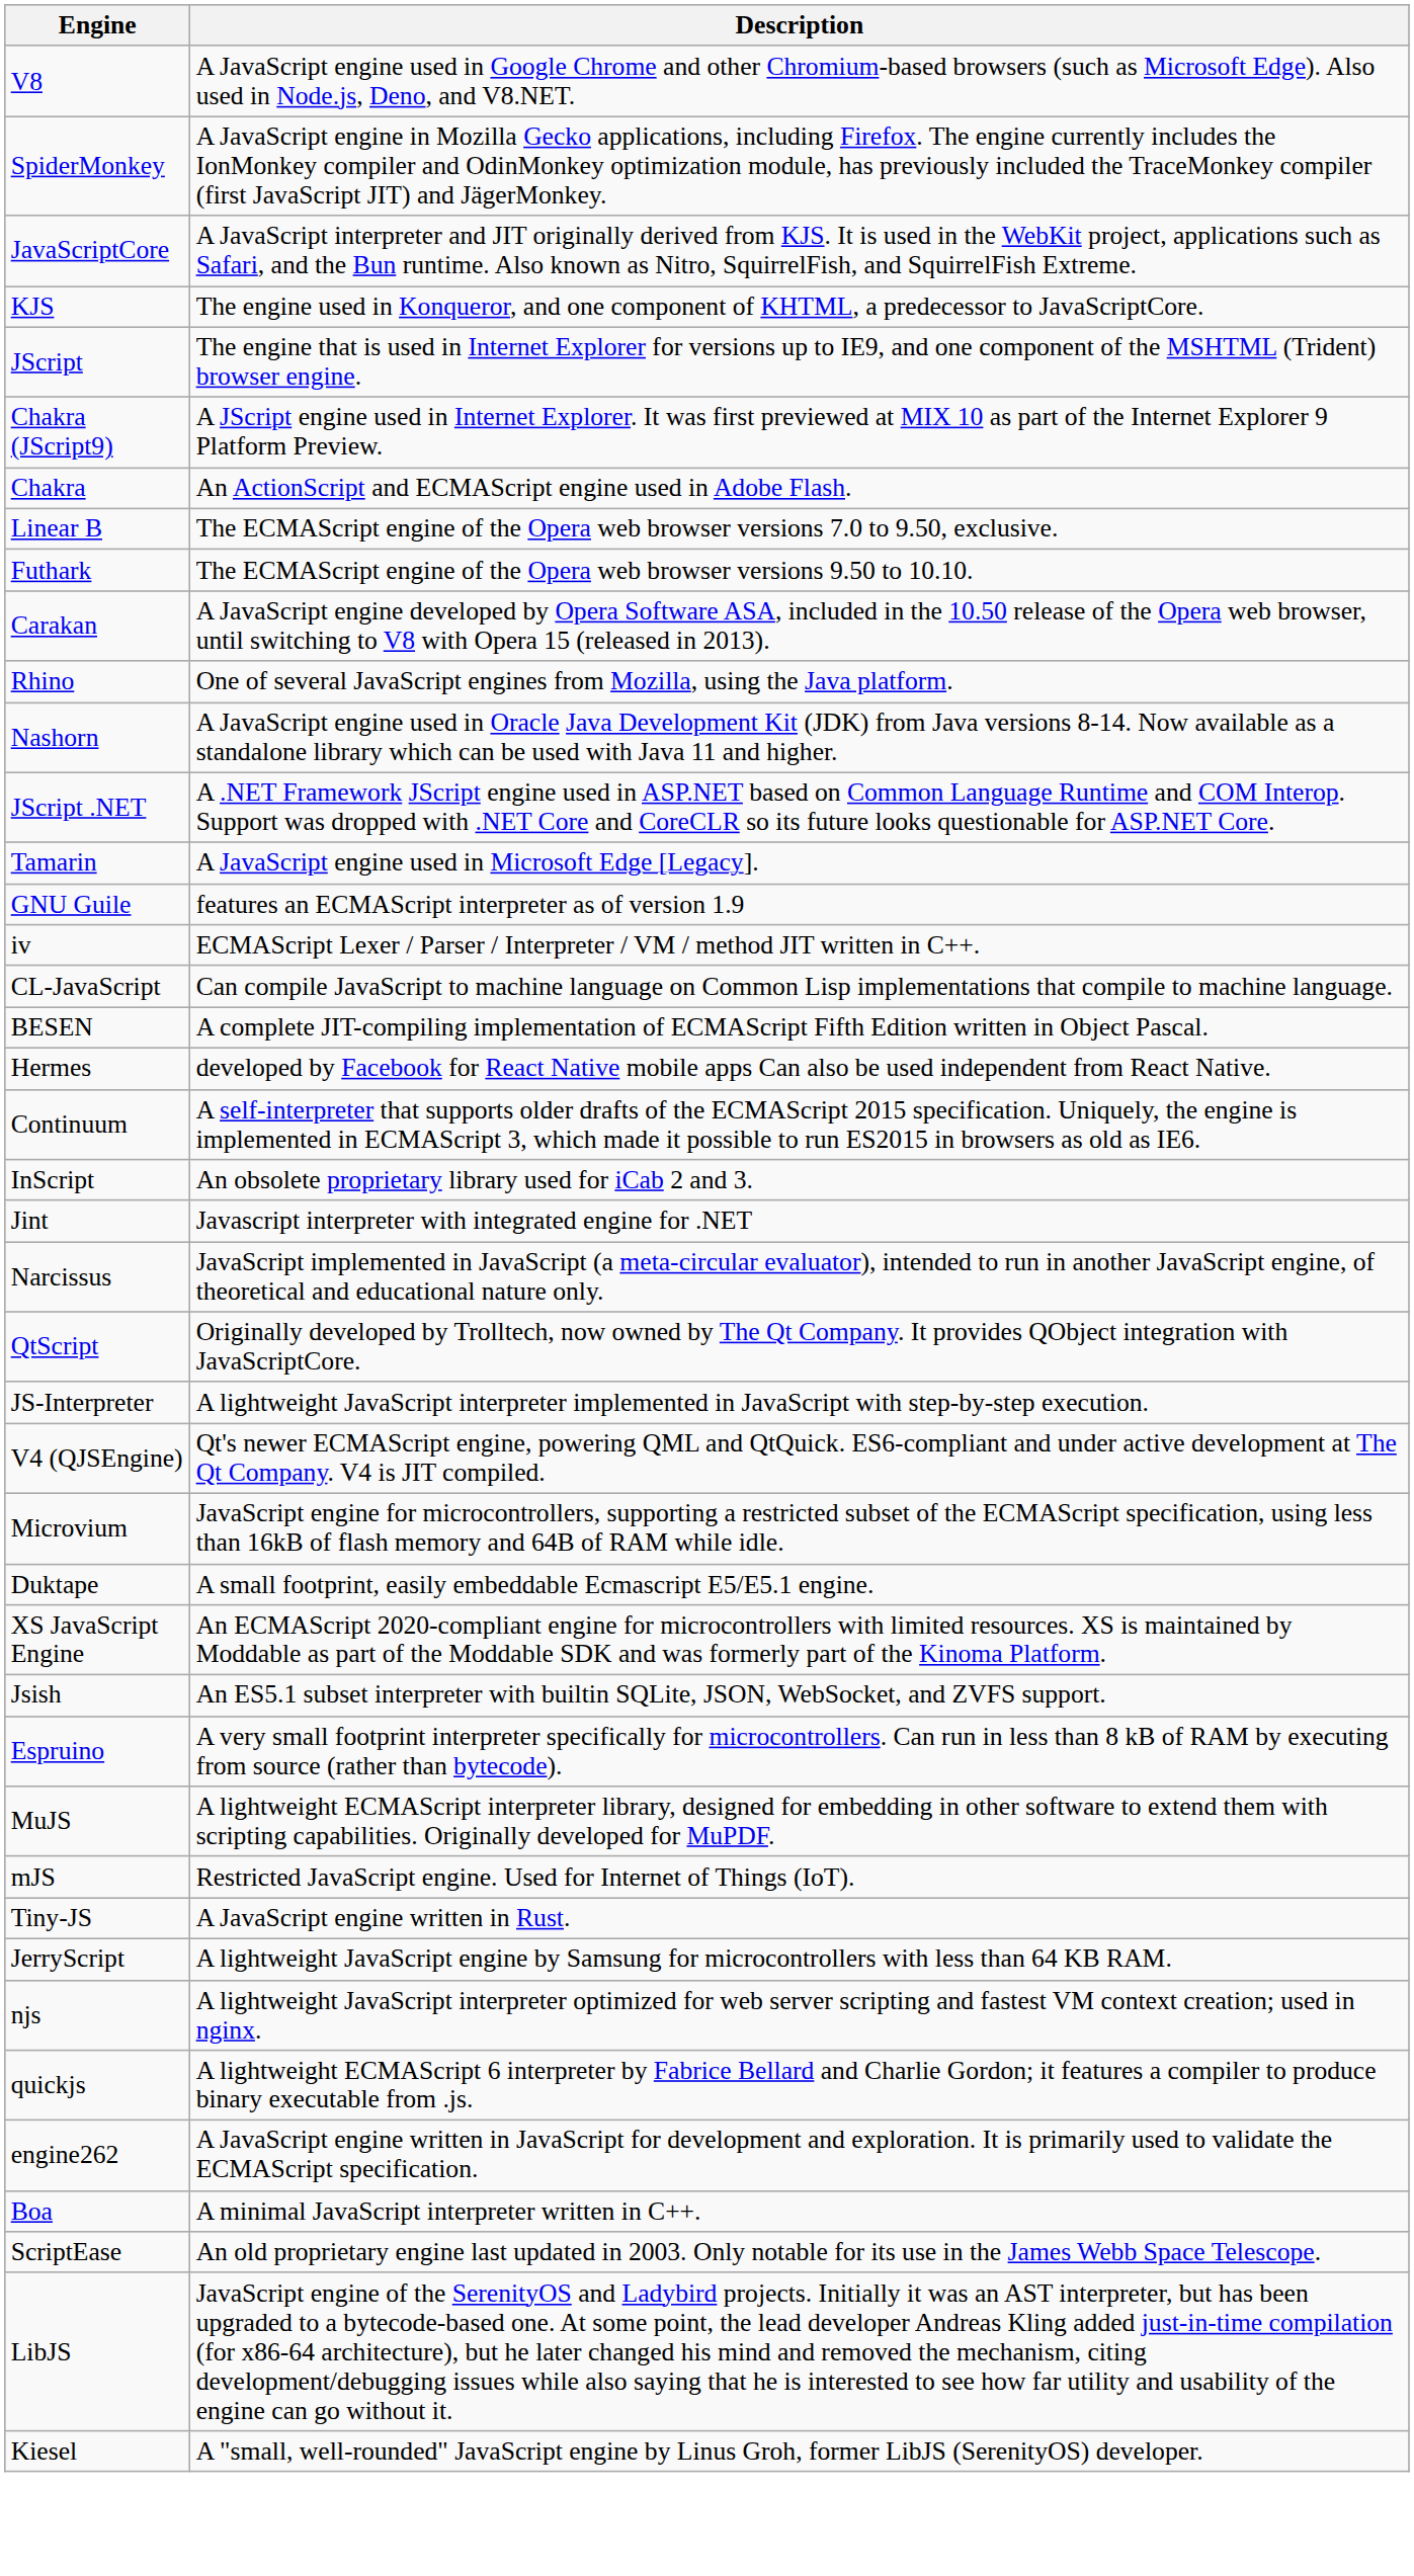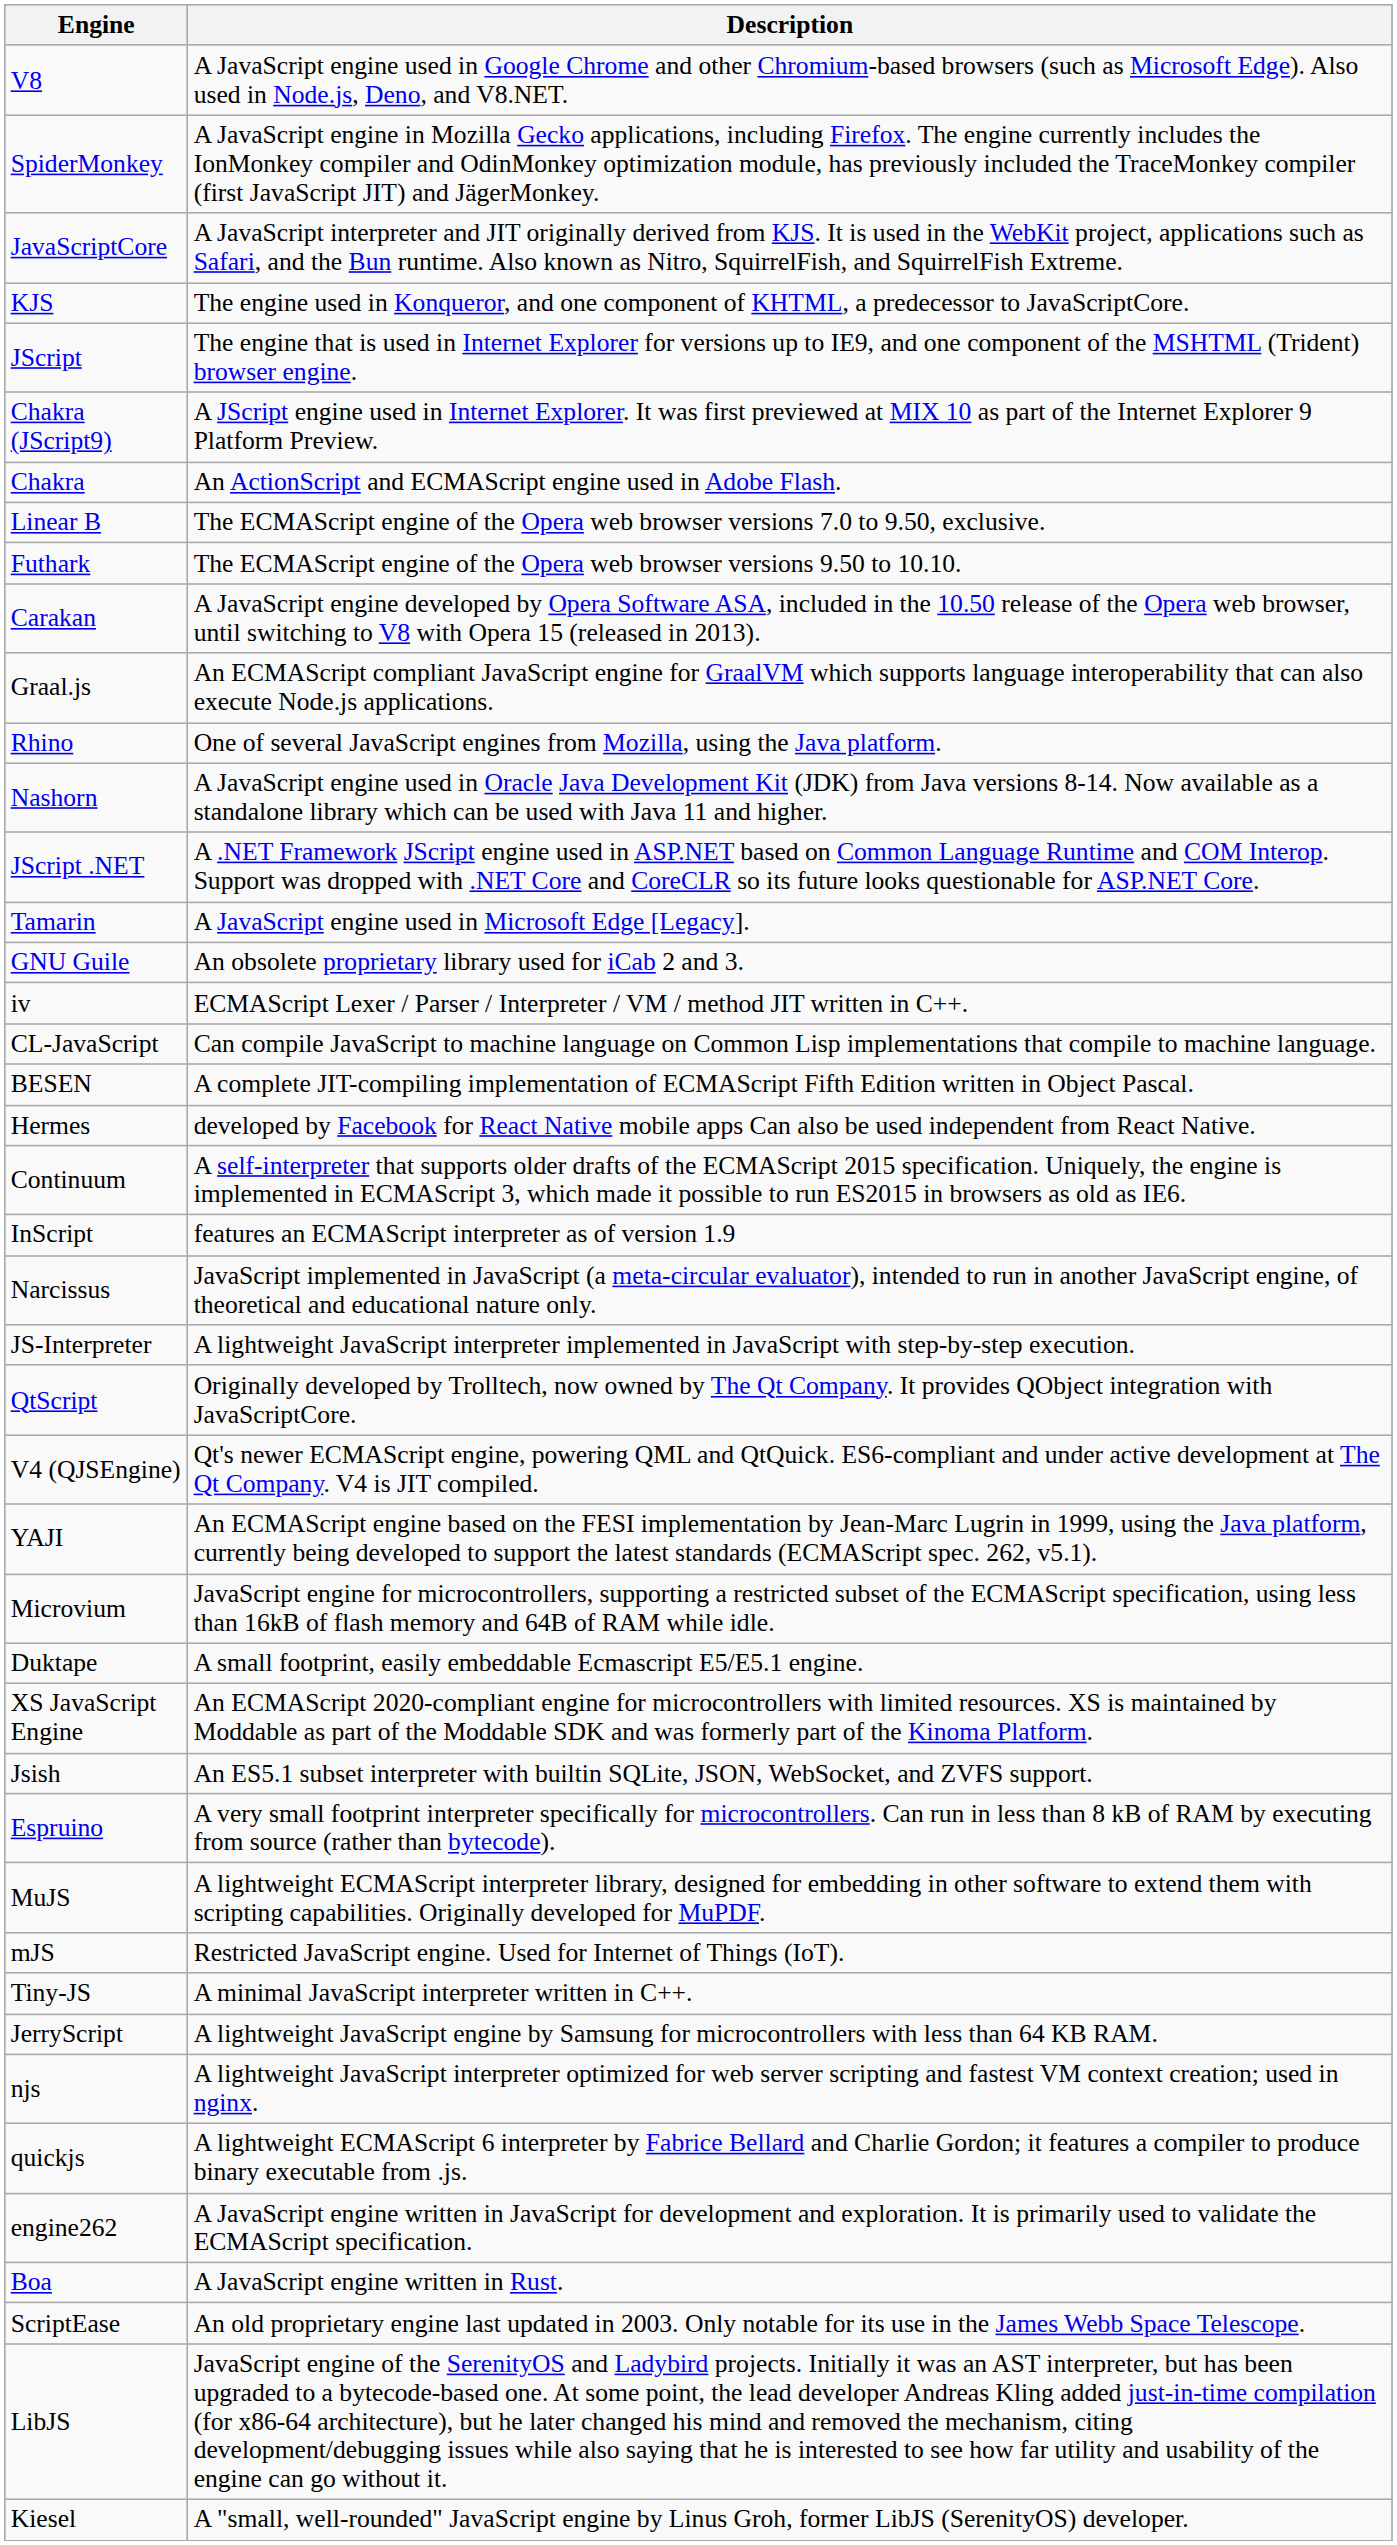 <table class="wikitable">
 <tr>
 <th>Engine</th>
 <th>Description</th>
 </tr>
 <tr>
 <td><a href='#'>V8</a></td>
 <td>A JavaScript engine used in <a href='#'>Google Chrome</a> and other <a href='#'>Chromium</a>-based browsers (such as <a href='#'>Microsoft Edge</a>). Also used in <a href='#'>Node.js</a>, <a href='#'>Deno</a>, and V8.NET.</td>
 </tr>
 <tr>
 <td><a href='#'>SpiderMonkey</a></td>
 <td>A JavaScript engine in Mozilla <a href='#'>Gecko</a> applications, including <a href='#'>Firefox</a>. The engine currently includes the IonMonkey compiler and OdinMonkey optimization module, has previously included the TraceMonkey compiler (first JavaScript JIT) and JägerMonkey.</td>
 </tr>
 <tr>
 <td><a href='#'>JavaScriptCore</a></td>
 <td>A JavaScript interpreter and JIT originally derived from <a href='#'>KJS</a>. It is used in the <a href='#'>WebKit</a> project,  applications such as <a href='#'>Safari</a>, and the <a href='#'>Bun</a> runtime. Also known as Nitro, SquirrelFish, and SquirrelFish Extreme.</td>
 </tr>
 <tr>
 <td><a href='#'>KJS</a></td>
 <td>The engine used in <a href='#'>Konqueror</a>, and one component of <a href='#'>KHTML</a>, a predecessor to JavaScriptCore.</td>
 </tr>
 <tr>
 <td><a href='#'>JScript</a></td>
 <td>The engine that is used in <a href='#'>Internet Explorer</a> for versions up to IE9, and one component of the <a href='#'>MSHTML</a> (Trident) <a href='#'>browser engine</a>.</td>
 </tr>
 <tr>
 <td><a href='#'>Chakra (JScript9)</a></td>
 <td>A <a href='#'>JScript</a> engine used in <a href='#'>Internet Explorer</a>. It was first previewed at <a href='#'>MIX 10</a> as part of the Internet Explorer 9 Platform Preview.</td>
 </tr>
 <tr>
 <td><a href='#'>Chakra</a></td>
 <td>An <a href='#'>ActionScript</a> and ECMAScript engine used in <a href='#'>Adobe Flash</a>.</td>
 </tr>
 <tr>
 <td><a href='#'>Linear B</a></td>
 <td>The ECMAScript engine of the <a href='#'>Opera</a> web browser versions 7.0 to 9.50, exclusive.</td>
 </tr>
 <tr>
 <td><a href='#'>Futhark</a></td>
 <td>The ECMAScript engine of the <a href='#'>Opera</a> web browser versions 9.50 to 10.10.</td>
 </tr>
 <tr>
 <td><a href='#'>Carakan</a></td>
 <td>A JavaScript engine developed by <a href='#'>Opera Software ASA</a>, included in the <a href='#'>10.50</a> release of the <a href='#'>Opera</a> web browser, until switching to <a href='#'>V8</a> with Opera 15 (released in 2013).</td>
 </tr>
 <tr>
+<td>Graal.js</td>
+<td>An ECMAScript compliant JavaScript engine for <a href='#'>GraalVM</a> which supports language interoperability that can also execute Node.js applications.</td>
+</tr>
+<tr>
 <td><a href='#'>Rhino</a></td>
 <td>One of several JavaScript engines from <a href='#'>Mozilla</a>, using the <a href='#'>Java platform</a>.</td>
 </tr>
 <tr>
 <td><a href='#'>Nashorn</a></td>
 <td>A JavaScript engine used in <a href='#'>Oracle</a> <a href='#'>Java Development Kit</a> (JDK) from Java versions 8-14. Now available as a standalone library which can be used with Java 11 and higher.</td>
 </tr>
 <tr>
 <td><a href='#'>JScript .NET</a></td>
 <td>A <a href='#'>.NET Framework</a> <a href='#'>JScript</a> engine used in <a href='#'>ASP.NET</a> based on <a href='#'>Common Language Runtime</a> and <a href='#'>COM Interop</a>. Support was dropped with <a href='#'>.NET Core</a> and <a href='#'>CoreCLR</a> so its future looks questionable for <a href='#'>ASP.NET Core</a>.</td>
 </tr>
 <tr>
 <td><a href='#'>Tamarin</a></td>
 <td>A <a href='#'>JavaScript</a> engine used in <a href='#'>Microsoft Edge [Legacy</a>].</td>
 </tr>
 <tr>
 <td><a href='#'>GNU Guile</a></td>
-<td>features an ECMAScript interpreter as of version 1.9</td>
+<td>An obsolete <a href='#'>proprietary</a> library used for <a href='#'>iCab</a> 2 and 3.</td>
 </tr>
 <tr>
 <td>iv</td>
 <td>ECMAScript Lexer / Parser / Interpreter / VM / method JIT written in C++.</td>
 </tr>
 <tr>
 <td>CL-JavaScript</td>
 <td>Can compile JavaScript to machine language on Common Lisp implementations that compile to machine language.</td>
 </tr>
 <tr>
 <td>BESEN</td>
 <td>A complete JIT-compiling implementation of ECMAScript Fifth Edition written in Object Pascal.</td>
 </tr>
 <tr>
 <td>Hermes</td>
 <td>developed by <a href='#'>Facebook</a> for <a href='#'>React Native</a> mobile apps Can also be used independent from React Native.</td>
 </tr>
 <tr>
 <td>Continuum</td>
 <td>A <a href='#'>self-interpreter</a> that supports older drafts of the ECMAScript 2015 specification. Uniquely, the engine is implemented in ECMAScript 3, which made it possible to run ES2015 in browsers as old as IE6.</td>
 </tr>
 <tr>
 <td>InScript</td>
-<td>An obsolete <a href='#'>proprietary</a> library used for <a href='#'>iCab</a> 2 and 3.</td>
-</tr>
-<tr>
-<td>Jint</td>
-<td>Javascript interpreter with integrated engine for .NET</td>
+<td>features an ECMAScript interpreter as of version 1.9</td>
 </tr>
 <tr>
 <td>Narcissus</td>
 <td>JavaScript implemented in JavaScript (a <a href='#'>meta-circular evaluator</a>), intended to run in another JavaScript engine, of theoretical and educational nature only.</td>
 </tr>
 <tr>
+<td>JS-Interpreter</td>
+<td>A lightweight JavaScript interpreter implemented in JavaScript with step-by-step execution.</td>
+</tr>
+<tr>
 <td><a href='#'>QtScript</a></td>
 <td>Originally developed by Trolltech, now owned by <a href='#'>The Qt Company</a>. It provides QObject integration with JavaScriptCore.</td>
 </tr>
 <tr>
-<td>JS-Interpreter</td>
-<td>A lightweight JavaScript interpreter implemented in JavaScript with step-by-step execution.</td>
+<td>V4 (QJSEngine)</td>
+<td>Qt's newer ECMAScript engine, powering QML and QtQuick. ES6-compliant and under active development at <a href='#'>The Qt Company</a>. V4 is JIT compiled.</td>
 </tr>
 <tr>
-<td>V4 (QJSEngine)</td>
-<td>Qt's newer ECMAScript engine, powering QML and QtQuick. ES6-compliant and under active development at <a href='#'>The Qt Company</a>. V4 is JIT compiled.</td>
+<td>YAJI</td>
+<td>An ECMAScript engine based on the FESI implementation by Jean-Marc Lugrin in 1999, using the <a href='#'>Java platform</a>, currently being developed to support the latest standards (ECMAScript spec. 262, v5.1).</td>
 </tr>
 <tr>
 <td>Microvium</td>
 <td>JavaScript engine for microcontrollers, supporting a restricted subset of the ECMAScript specification, using less than 16kB of flash memory and 64B of RAM while idle.</td>
 </tr>
 <tr>
 <td>Duktape</td>
 <td>A small footprint, easily embeddable Ecmascript E5/E5.1 engine.</td>
 </tr>
 <tr>
 <td>XS JavaScript Engine</td>
 <td>An ECMAScript 2020-compliant engine for microcontrollers with limited resources. XS is maintained by Moddable as part of the Moddable SDK and was formerly part of the <a href='#'>Kinoma Platform</a>.</td>
 </tr>
 <tr>
 <td>Jsish</td>
 <td>An ES5.1 subset interpreter with builtin SQLite, JSON, WebSocket, and ZVFS support.</td>
 </tr>
 <tr>
 <td><a href='#'>Espruino</a></td>
 <td>A very small footprint interpreter specifically for <a href='#'>microcontrollers</a>. Can run in less than 8 kB of RAM by executing from source (rather than <a href='#'>bytecode</a>).</td>
 </tr>
 <tr>
 <td>MuJS</td>
 <td>A lightweight ECMAScript interpreter library, designed for embedding in other software to extend them with scripting capabilities. Originally developed for <a href='#'>MuPDF</a>.</td>
 </tr>
 <tr>
 <td>mJS</td>
 <td>Restricted JavaScript engine. Used for Internet of Things (IoT).</td>
 </tr>
 <tr>
 <td>Tiny-JS</td>
-<td>A JavaScript engine written in <a href='#'>Rust</a>.</td>
+<td>A minimal JavaScript interpreter written in C++.</td>
 </tr>
 <tr>
 <td>JerryScript</td>
 <td>A lightweight JavaScript engine by Samsung for microcontrollers with less than 64 KB RAM.</td>
 </tr>
 <tr>
 <td>njs</td>
 <td>A lightweight JavaScript interpreter optimized for web server scripting and fastest VM context creation; used in <a href='#'>nginx</a>.</td>
 </tr>
 <tr>
 <td>quickjs</td>
 <td>A lightweight ECMAScript 6 interpreter by <a href='#'>Fabrice Bellard</a> and Charlie Gordon; it features a compiler to produce binary executable from .js.</td>
 </tr>
 <tr>
 <td>engine262</td>
 <td>A JavaScript engine written in JavaScript for development and exploration. It is primarily used to validate the ECMAScript specification.</td>
 </tr>
 <tr>
 <td><a href='#'>Boa</a></td>
-<td>A minimal JavaScript interpreter written in C++.</td>
+<td>A JavaScript engine written in <a href='#'>Rust</a>.</td>
 </tr>
 <tr>
 <td>ScriptEase</td>
 <td>An old proprietary engine last updated in 2003. Only notable for its use in the <a href='#'>James Webb Space Telescope</a>.</td>
 </tr>
 <tr>
 <td>LibJS</td>
 <td>JavaScript engine of the <a href='#'>SerenityOS</a> and <a href='#'>Ladybird</a> projects. Initially it was an AST interpreter, but has been upgraded to a bytecode-based one. At some point, the lead developer Andreas Kling added <a href='#'>just-in-time compilation</a> (for x86-64 architecture), but he later changed his mind and removed the mechanism, citing development/debugging issues while also saying that he is interested to see how far utility and usability of the engine can go without it.</td>
 </tr>
 <tr>
 <td>Kiesel</td>
 <td>A "small, well-rounded" JavaScript engine by Linus Groh, former LibJS (SerenityOS) developer.</td>
 </tr>
 </table>
